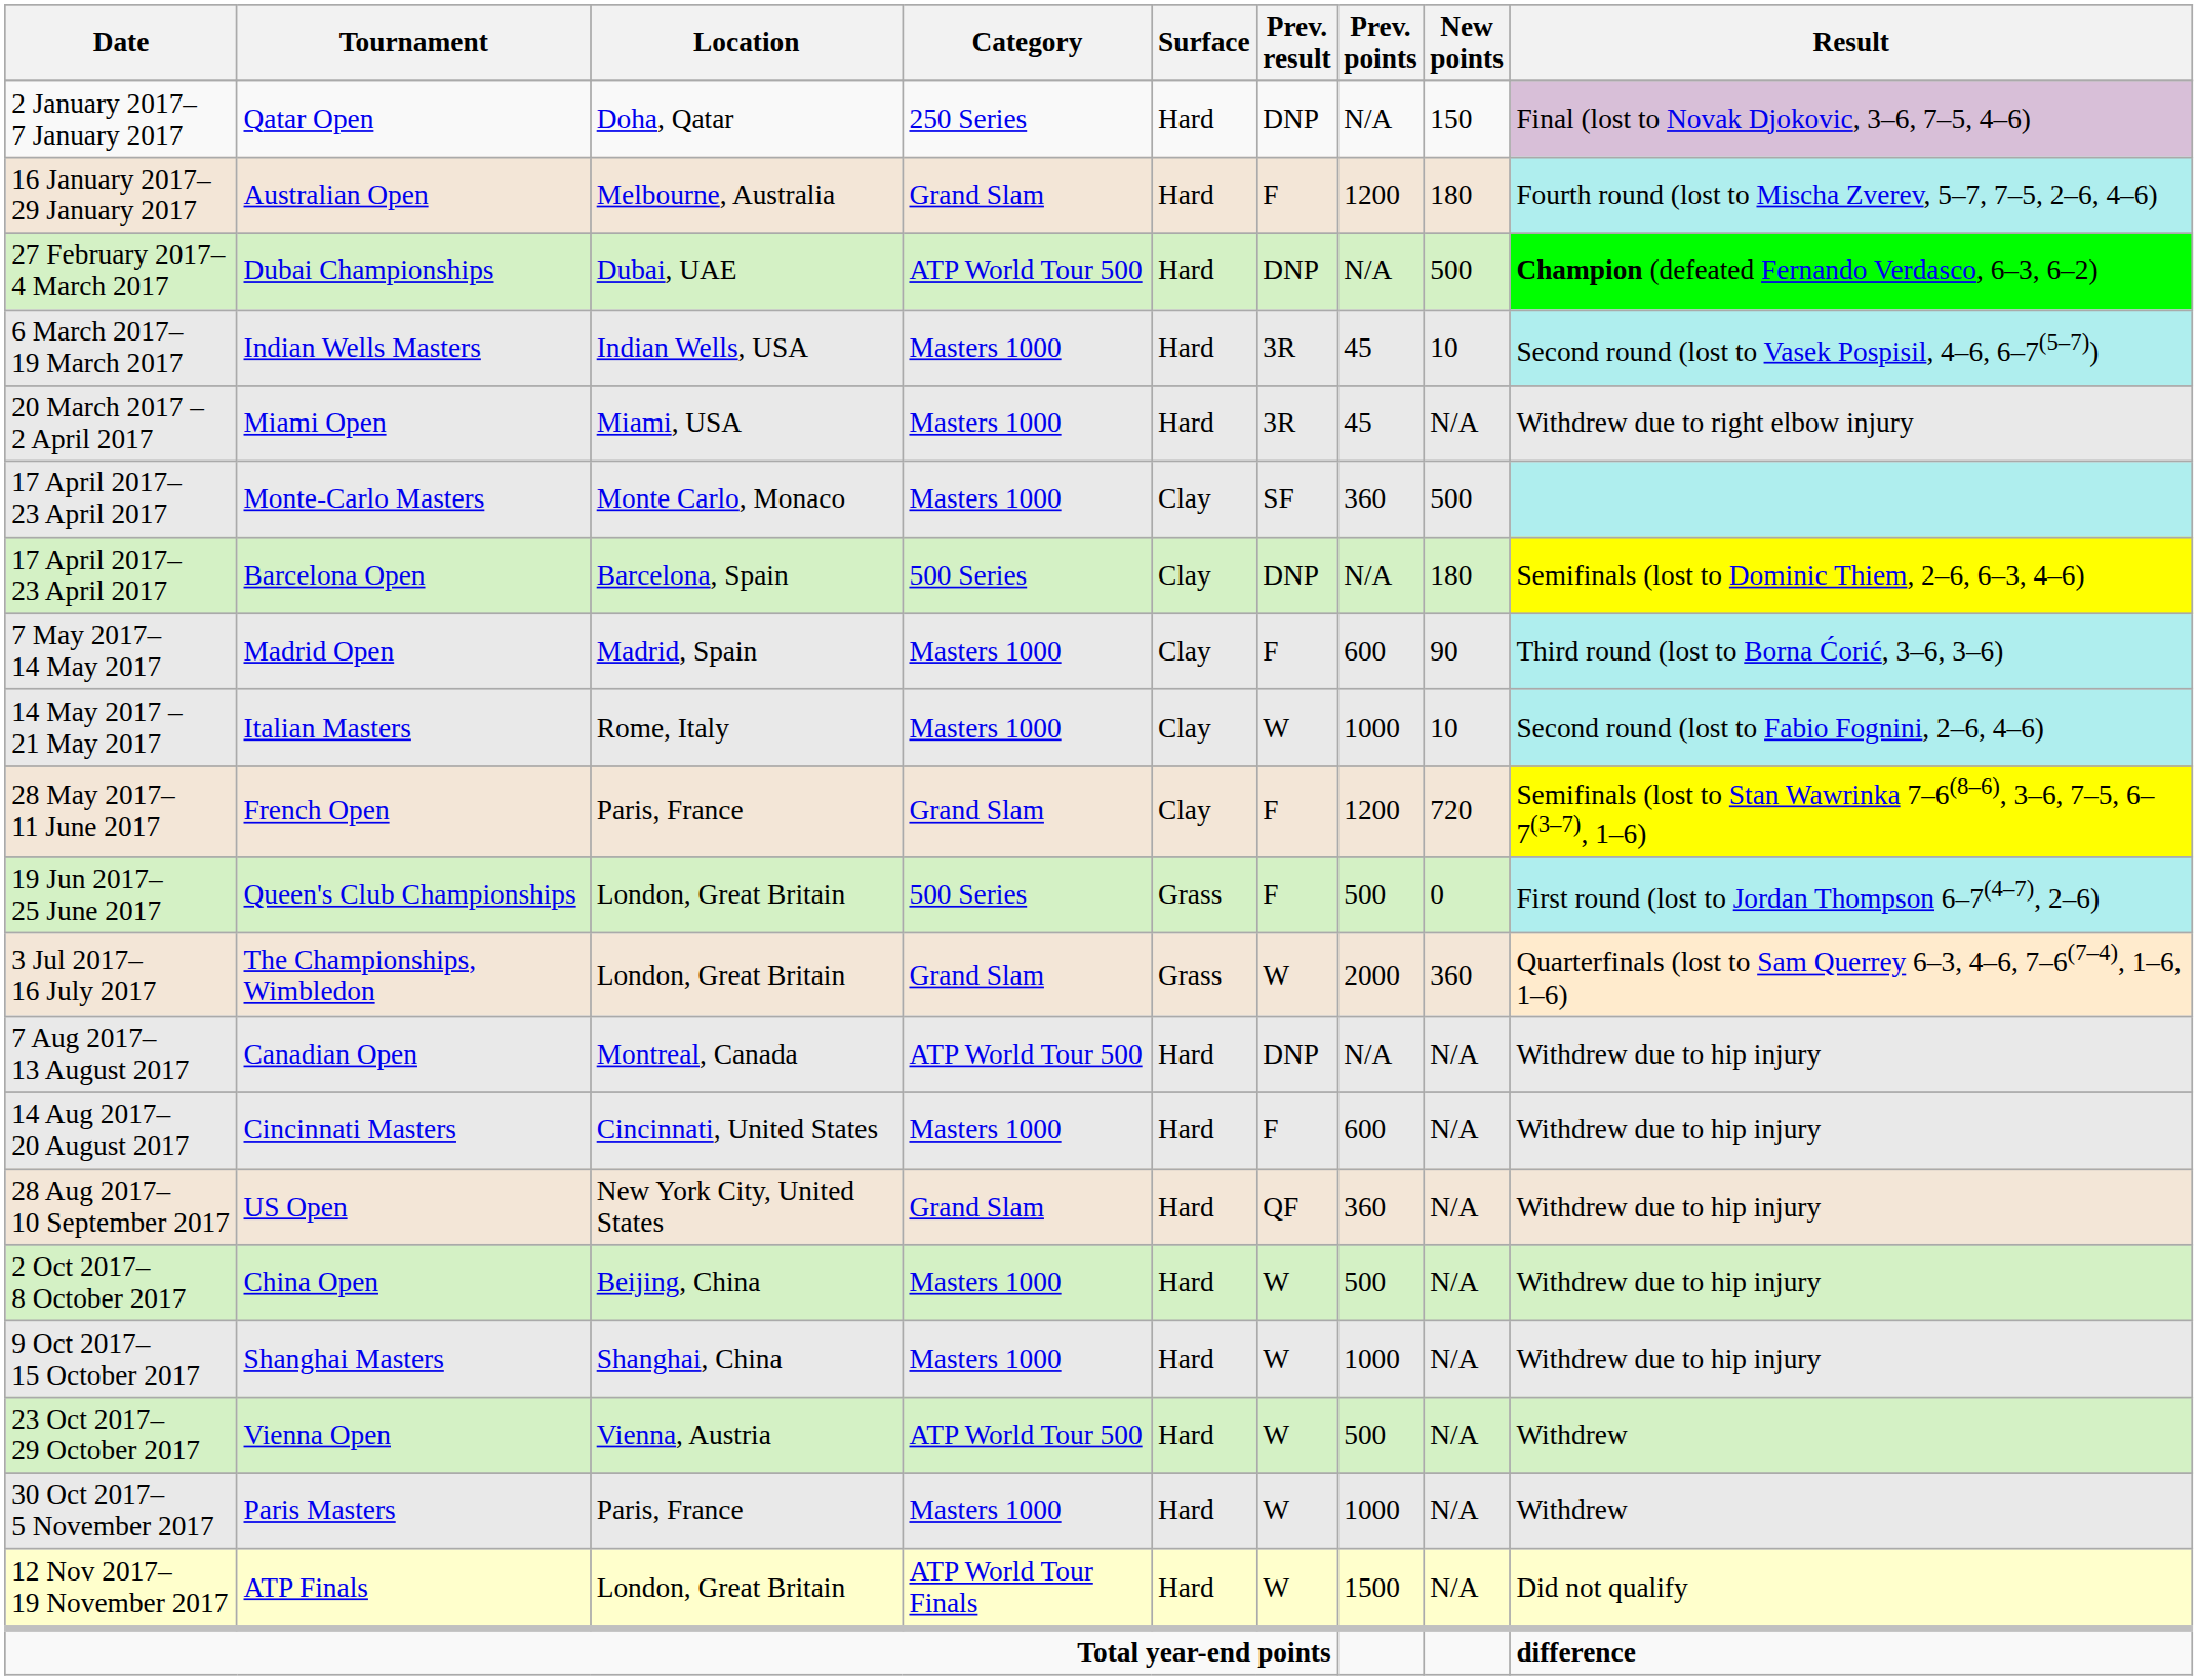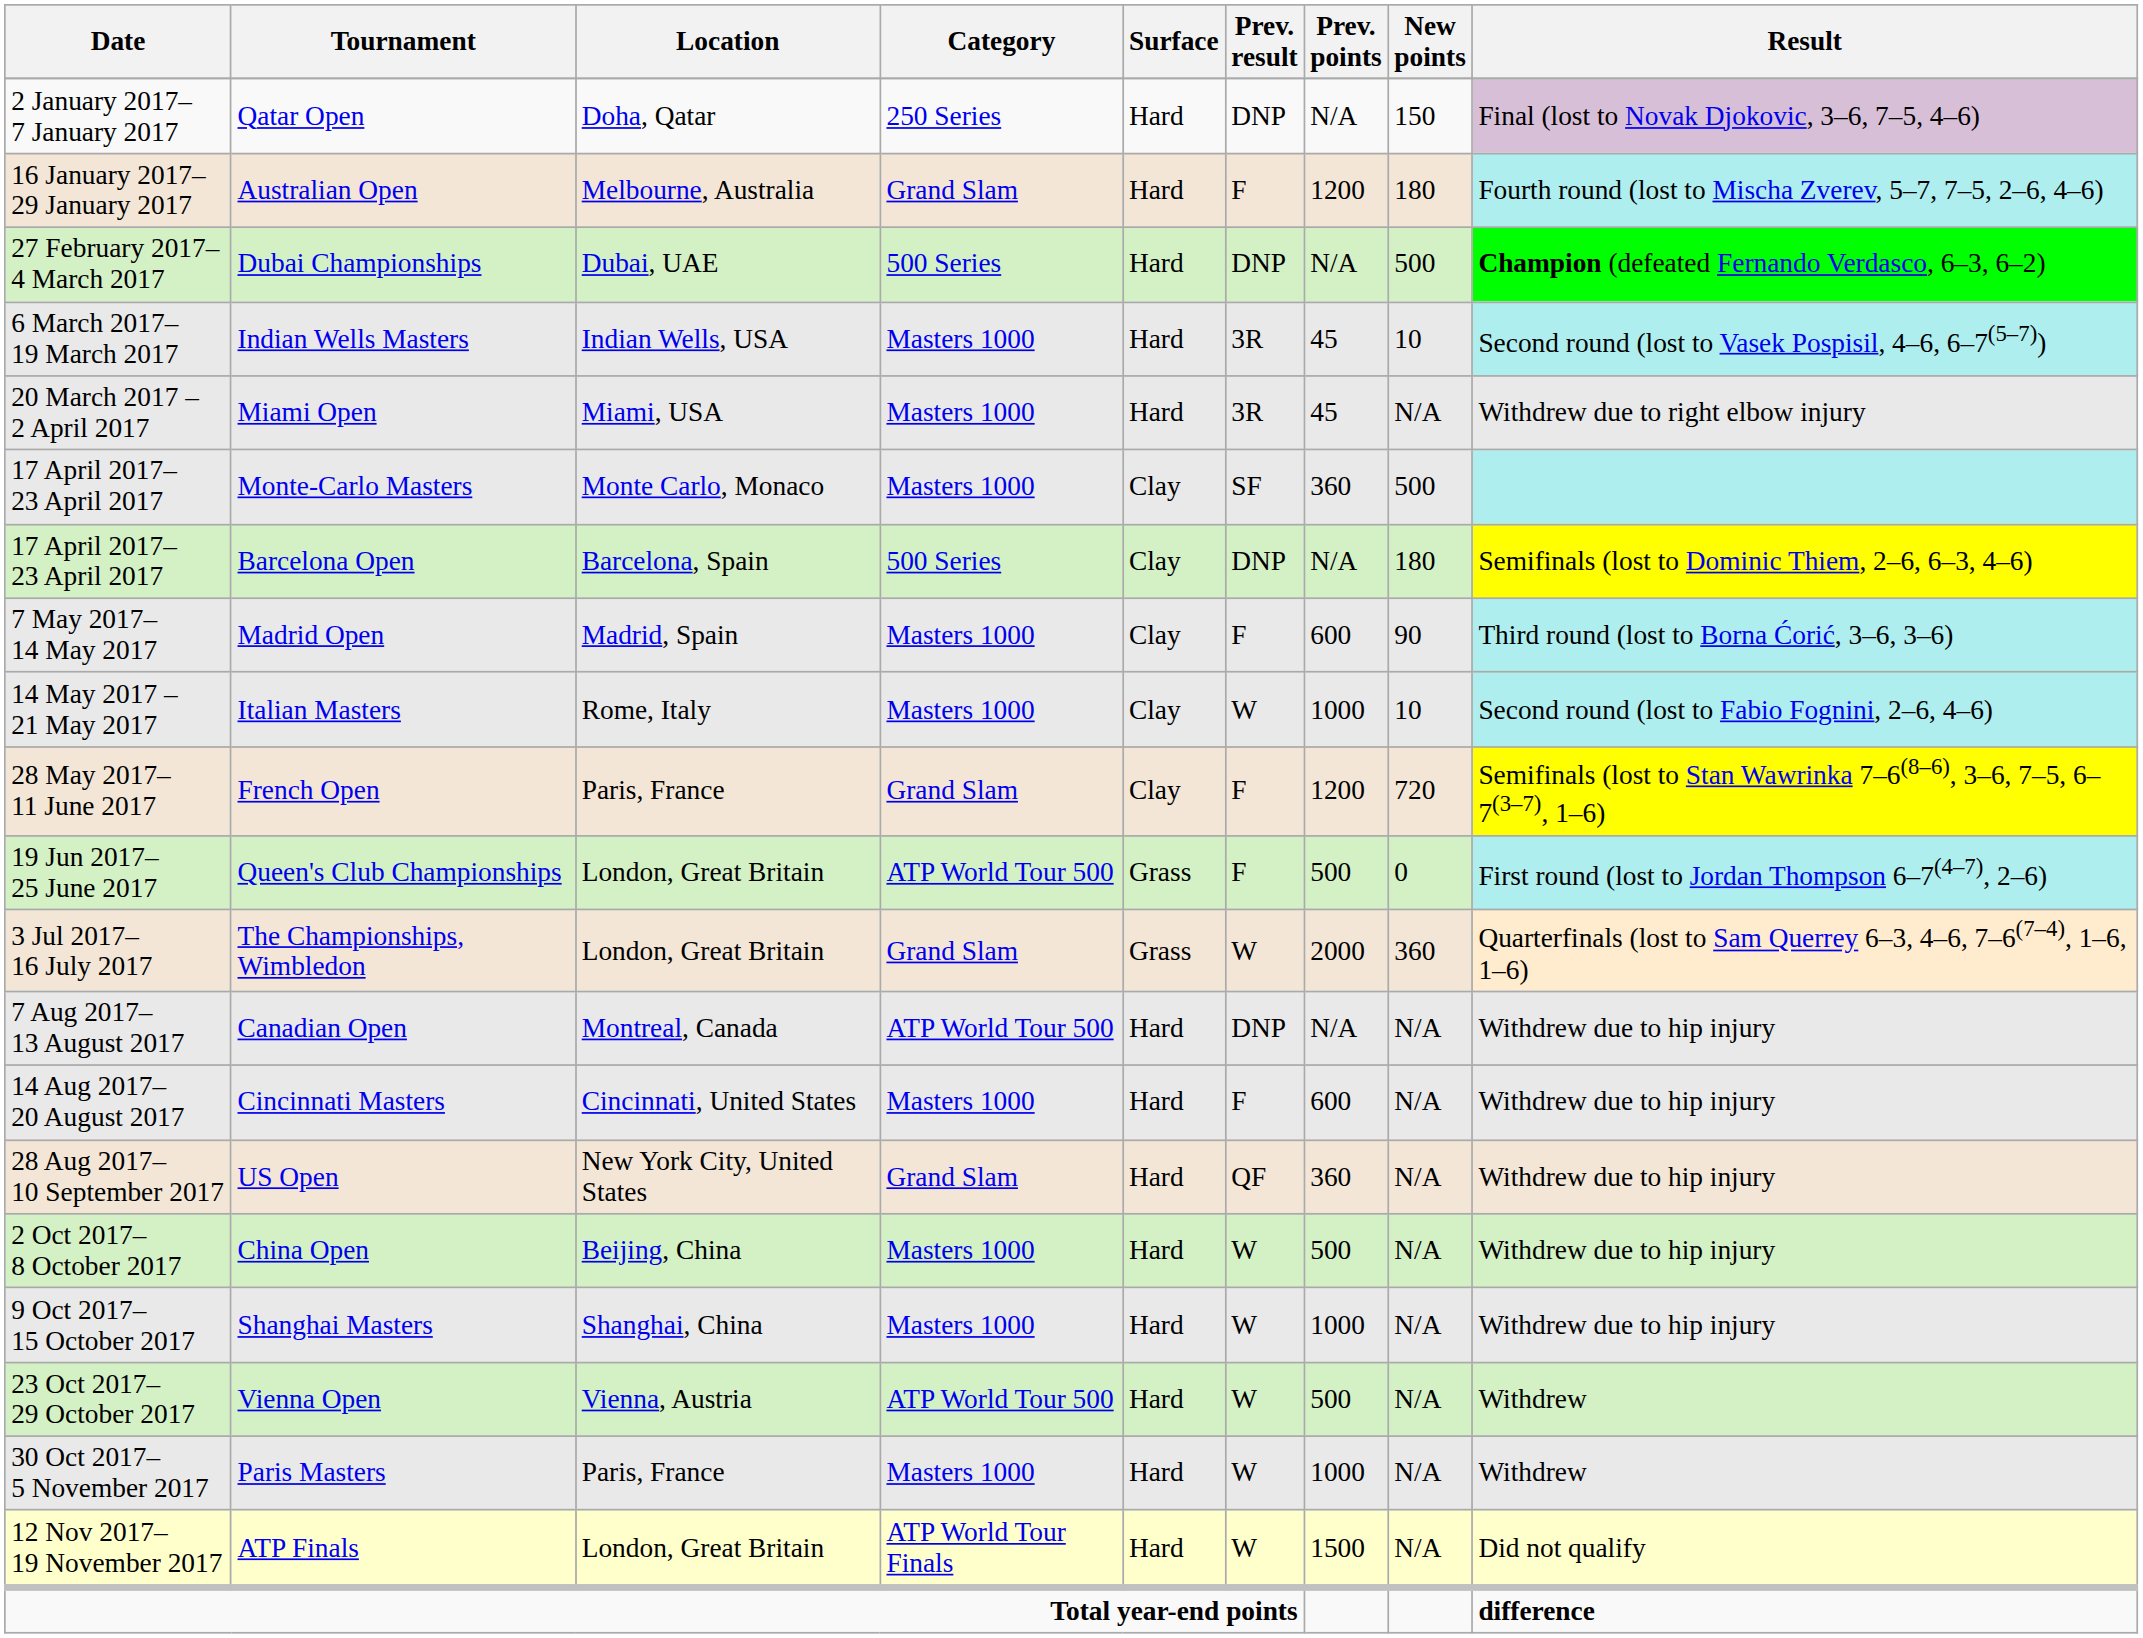 <table class="wikitable" style="text-align:left">
 <tr>
 <th style="width:125px">Date</th>
 <th>Tournament</th>
 <th>Location</th>
 <th>Category</th>
 <th>Surface</th>
 <th>Prev.<br>result</th>
 <th>Prev.<br>points</th>
 <th>New<br>points</th>
 <th>Result</th>
 </tr>
 <tr>
 </tr>
 <tr>
 <td>2 January 2017–<br>7 January 2017</td>
 <td><a href='#'>Qatar Open</a></td>
 <td><a href='#'>Doha</a>, Qatar</td>
 <td><a href='#'>250 Series</a></td>
 <td>Hard</td>
 <td>DNP</td>
 <td>N/A</td>
 <td>150</td>
 <td style="background:thistle;">Final (lost to <a href='#'>Novak Djokovic</a>, 3–6, 7–5, 4–6)</td>
 </tr>
 <tr style="background:#F3E6D7;">
 <td>16 January 2017–<br>29 January 2017</td>
 <td><a href='#'>Australian Open</a></td>
 <td><a href='#'>Melbourne</a>, Australia</td>
 <td><a href='#'>Grand Slam</a></td>
 <td>Hard</td>
 <td>F</td>
 <td>1200</td>
 <td>180</td>
 <td style="background:#AFEEEE;">Fourth round (lost to <a href='#'>Mischa Zverev</a>, 5–7, 7–5, 2–6, 4–6)</td>
 </tr>
 <tr style="background:#D4F1C5;">
 <td>27 February 2017–<br> 4 March 2017</td>
 <td><a href='#'>Dubai Championships</a></td>
 <td><a href='#'>Dubai</a>, UAE</td>
-<td><a href='#'>ATP World Tour 500</a></td>
+<td><a href='#'>500 Series</a></td>
 <td>Hard</td>
 <td>DNP</td>
 <td>N/A</td>
 <td>500</td>
 <td style="background:lime;"><strong>Champion</strong> (defeated <a href='#'>Fernando Verdasco</a>, 6–3, 6–2)</td>
 </tr>
 <tr style="background:#E9E9E9;">
 <td>6 March 2017–<br>19 March 2017</td>
 <td><a href='#'>Indian Wells Masters</a></td>
 <td><a href='#'>Indian Wells</a>, USA</td>
 <td><a href='#'>Masters 1000</a></td>
 <td>Hard</td>
 <td>3R</td>
 <td>45</td>
 <td>10</td>
 <td style="background:#AFEEEE;">Second round (lost to <a href='#'>Vasek Pospisil</a>, 4–6, 6–7<sup>(5–7)</sup>)</td>
 </tr>
 <tr style="background:#E9E9E9;">
 <td>20 March 2017 –<br>2 April 2017</td>
 <td><a href='#'>Miami Open</a></td>
 <td><a href='#'>Miami</a>, USA</td>
 <td><a href='#'>Masters 1000</a></td>
 <td>Hard</td>
 <td>3R</td>
 <td>45</td>
 <td>N/A</td>
 <td>Withdrew due to right elbow injury</td>
 </tr>
 <tr style="background:#E9E9E9;">
 <td>17 April 2017–<br>23 April 2017</td>
 <td><a href='#'>Monte-Carlo Masters</a></td>
 <td><a href='#'>Monte Carlo</a>, Monaco</td>
 <td><a href='#'>Masters 1000</a></td>
 <td>Clay</td>
 <td>SF</td>
 <td>360</td>
 <td>500</td>
 <td style="background:#AFEEEE;"></td>
 </tr>
 <tr style="background:#D4F1C5;">
 <td>17 April 2017–<br>23 April 2017</td>
 <td><a href='#'>Barcelona Open</a></td>
 <td><a href='#'>Barcelona</a>, Spain</td>
 <td><a href='#'>500 Series</a></td>
 <td>Clay</td>
 <td>DNP</td>
 <td>N/A</td>
 <td>180</td>
 <td style="background:yellow;">Semifinals (lost to <a href='#'>Dominic Thiem</a>, 2–6, 6–3, 4–6)</td>
 </tr>
 <tr style="background:#E9E9E9;">
 <td>7 May 2017–<br>14 May 2017</td>
 <td><a href='#'>Madrid Open</a></td>
 <td><a href='#'>Madrid</a>, Spain</td>
 <td><a href='#'>Masters 1000</a></td>
 <td>Clay</td>
 <td>F</td>
 <td>600</td>
 <td>90</td>
 <td style="background:#AFEEEE;">Third round (lost to <a href='#'>Borna Ćorić</a>, 3–6, 3–6)</td>
 </tr>
 <tr style="background:#E9E9E9;">
 <td>14 May 2017 –<br>21 May 2017</td>
 <td><a href='#'>Italian Masters</a></td>
 <td>Rome, Italy</td>
 <td><a href='#'>Masters 1000</a></td>
 <td>Clay</td>
 <td>W</td>
 <td>1000</td>
 <td>10</td>
 <td style="background:#AFEEEE;">Second round (lost to <a href='#'>Fabio Fognini</a>, 2–6, 4–6)</td>
 </tr>
 <tr style="background:#F3E6D7;">
 <td>28 May 2017–<br>11 June 2017</td>
 <td><a href='#'>French Open</a></td>
 <td>Paris, France</td>
 <td><a href='#'>Grand Slam</a></td>
 <td>Clay</td>
 <td>F</td>
 <td>1200</td>
 <td>720</td>
 <td style="background:yellow;">Semifinals (lost to <a href='#'>Stan Wawrinka</a> 7–6<sup>(8–6)</sup>, 3–6, 7–5, 6–7<sup>(3–7)</sup>, 1–6)</td>
 </tr>
 <tr style="background:#D4F1C5;">
 <td>19 Jun 2017–<br>25 June 2017</td>
 <td><a href='#'>Queen's Club Championships</a></td>
 <td>London, Great Britain</td>
-<td><a href='#'>500 Series</a></td>
+<td><a href='#'>ATP World Tour 500</a></td>
 <td>Grass</td>
 <td>F</td>
 <td>500</td>
 <td>0</td>
 <td style="background:#AFEEEE;">First round (lost to <a href='#'>Jordan Thompson</a> 6–7<sup>(4–7)</sup>, 2–6)</td>
 </tr>
 <tr style="background:#F3E6D7;">
 <td>3 Jul 2017–<br>16 July 2017</td>
 <td><a href='#'>The Championships, Wimbledon</a></td>
 <td>London, Great Britain</td>
 <td><a href='#'>Grand Slam</a></td>
 <td>Grass</td>
 <td>W</td>
 <td>2000</td>
 <td>360</td>
 <td bgcolor=ffebcd>Quarterfinals (lost to <a href='#'>Sam Querrey</a> 6–3, 4–6, 7–6<sup>(7–4)</sup>, 1–6, 1–6)</td>
 </tr>
 <tr style="background:#E9E9E9;">
 <td>7 Aug 2017–<br>13 August 2017</td>
 <td><a href='#'>Canadian Open</a></td>
 <td><a href='#'>Montreal</a>, Canada</td>
 <td><a href='#'>ATP World Tour 500</a></td>
 <td>Hard</td>
 <td>DNP</td>
 <td>N/A</td>
 <td>N/A</td>
 <td>Withdrew due to  hip injury</td>
 </tr>
 <tr style="background:#E9E9E9;">
 <td>14 Aug 2017–<br>20 August 2017</td>
 <td><a href='#'>Cincinnati Masters</a></td>
 <td><a href='#'>Cincinnati</a>, United States</td>
 <td><a href='#'>Masters 1000</a></td>
 <td>Hard</td>
 <td>F</td>
 <td>600</td>
 <td>N/A</td>
 <td>Withdrew due to  hip injury</td>
 </tr>
 <tr style="background:#F3E6D7;">
 <td>28 Aug 2017–<br>10 September 2017</td>
 <td><a href='#'>US Open</a></td>
 <td>New York City, United States</td>
 <td><a href='#'>Grand Slam</a></td>
 <td>Hard</td>
 <td>QF</td>
 <td>360</td>
 <td>N/A</td>
 <td>Withdrew due to  hip injury</td>
 </tr>
 <tr style="background:#D4F1C5;">
 <td>2 Oct 2017–<br>8 October 2017</td>
 <td><a href='#'>China Open</a></td>
 <td><a href='#'>Beijing</a>, China</td>
 <td><a href='#'>Masters 1000</a></td>
 <td>Hard</td>
 <td>W</td>
 <td>500</td>
 <td>N/A</td>
 <td>Withdrew due to  hip injury</td>
 </tr>
 <tr style="background:#E9E9E9;">
 <td>9 Oct 2017–<br>15 October 2017</td>
 <td><a href='#'>Shanghai Masters</a></td>
 <td><a href='#'>Shanghai</a>, China</td>
 <td><a href='#'>Masters 1000</a></td>
 <td>Hard</td>
 <td>W</td>
 <td>1000</td>
 <td>N/A</td>
 <td>Withdrew due to  hip injury</td>
 </tr>
 <tr style="background:#D4F1C5;">
 <td>23 Oct 2017–<br>29 October 2017</td>
 <td><a href='#'>Vienna Open</a></td>
 <td><a href='#'>Vienna</a>, Austria</td>
 <td><a href='#'>ATP World Tour 500</a></td>
 <td>Hard</td>
 <td>W</td>
 <td>500</td>
 <td>N/A</td>
 <td>Withdrew</td>
 </tr>
 <tr style="background:#E9E9E9;">
 <td>30 Oct 2017–<br>5 November 2017</td>
 <td><a href='#'>Paris Masters</a></td>
 <td>Paris, France</td>
 <td><a href='#'>Masters 1000</a></td>
 <td>Hard</td>
 <td>W</td>
 <td>1000</td>
 <td>N/A</td>
 <td>Withdrew</td>
 </tr>
 <tr style="background:#FFFFCC;">
 <td>12 Nov 2017–<br>19 November 2017</td>
 <td><a href='#'>ATP Finals</a></td>
 <td>London, Great Britain</td>
 <td><a href='#'>ATP World Tour Finals</a></td>
 <td>Hard</td>
 <td>W</td>
 <td>1500</td>
 <td>N/A</td>
 <td>Did not qualify</td>
 </tr>
 <tr style="border-top:4px solid silver;">
 <td colspan=6 align=right><strong>Total year-end points</strong></td>
 <td></td>
 <td></td>
 <td>  <strong>difference</strong></td>
 </tr>
 </table>
